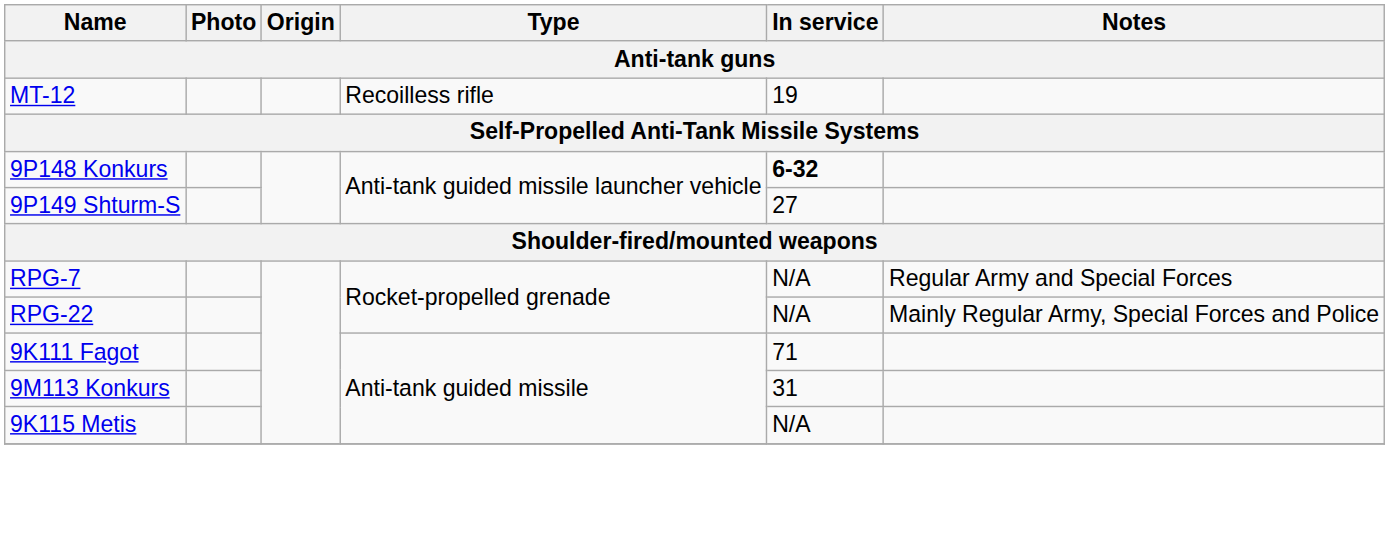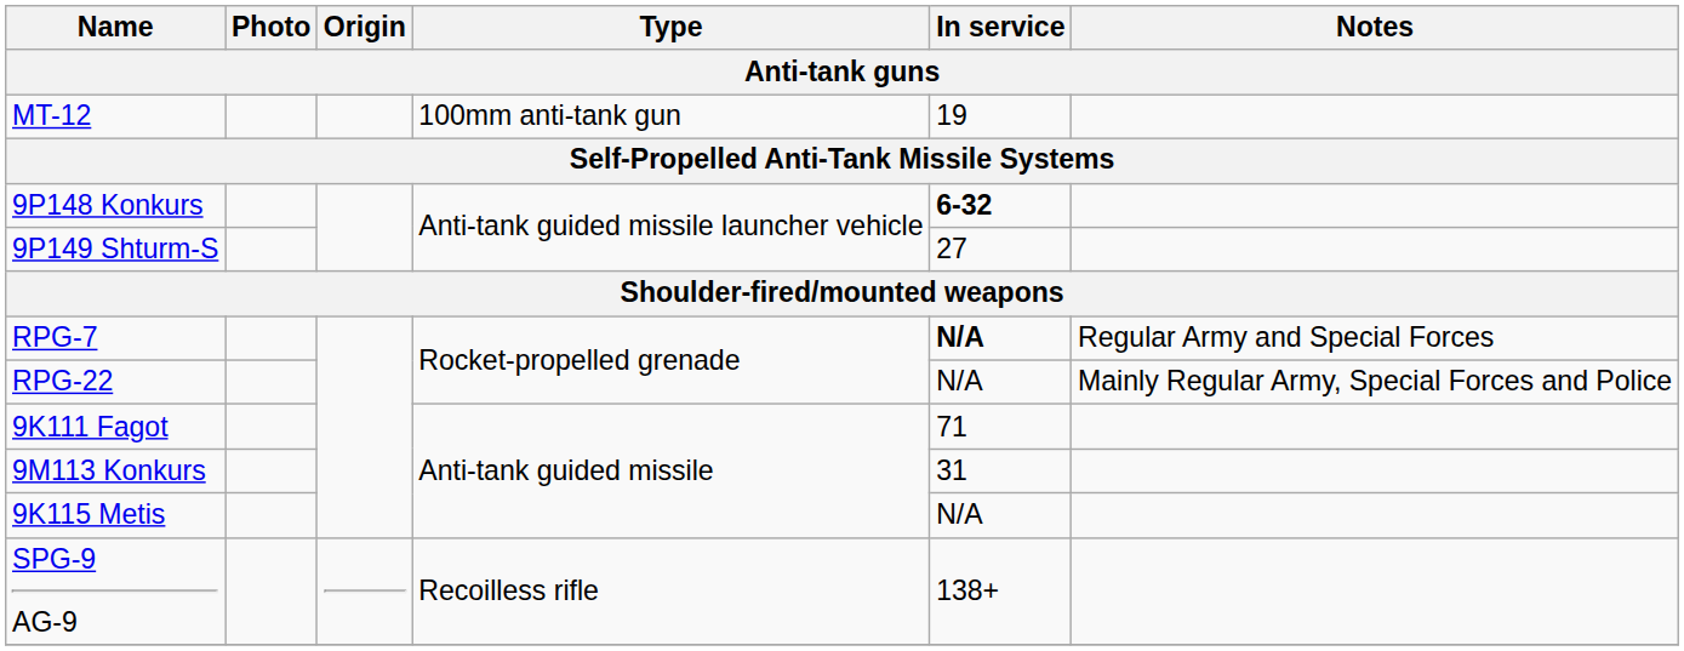 <table class="wikitable">
 <tr>
 <th>Name</th>
 <th>Photo</th>
 <th>Origin</th>
 <th>Type</th>
 <th>In service</th>
 <th>Notes</th>
 </tr>
 <tr>
 <th colspan="6">Anti-tank guns</th>
 </tr>
 <tr>
 <td><a href='#'>MT-12</a></td>
 <td></td>
 <td></td>
-<td>Recoilless rifle</td>
+<td>100mm anti-tank gun</td>
 <td>19</td>
 <td></td>
 </tr>
 <tr>
 <th colspan="6">Self-Propelled Anti-Tank Missile Systems</th>
 </tr>
 <tr>
 <td><a href='#'>9P148 Konkurs</a></td>
 <td></td>
 <td rowspan="2"></td>
 <td rowspan="2">Anti-tank guided missile launcher vehicle</td>
 <td><strong>6-32</strong></td>
 <td></td>
 </tr>
 <tr>
 <td><a href='#'>9P149 Shturm-S</a></td>
 <td></td>
 <td>27</td>
 <td></td>
 </tr>
 <tr>
 <th colspan="6">Shoulder-fired/mounted weapons</th>
 </tr>
 <tr>
 <td><a href='#'>RPG-7</a></td>
 <td></td>
 <td rowspan="5"></td>
 <td rowspan="2">Rocket-propelled grenade</td>
-<td>N/A</td>
+<td><strong>N/A</strong></td>
 <td>Regular Army and Special Forces</td>
 </tr>
 <tr>
 <td><a href='#'>RPG-22</a></td>
 <td></td>
 <td>N/A</td>
 <td>Mainly Regular Army, Special Forces and Police</td>
 </tr>
 <tr>
 <td><a href='#'>9K111 Fagot</a></td>
 <td></td>
 <td rowspan="3">Anti-tank guided missile</td>
 <td>71</td>
 <td></td>
 </tr>
 <tr>
 <td><a href='#'>9M113 Konkurs</a></td>
 <td></td>
 <td>31</td>
 <td></td>
 </tr>
 <tr>
 <td><a href='#'>9K115 Metis</a></td>
 <td></td>
 <td>N/A</td>
 <td></td>
 </tr>
 <tr>
+<td><a href='#'>SPG-9</a><hr>AG-9</td>
+<td></td>
+<td><hr></td>
+<td>Recoilless rifle</td>
+<td>138+</td>
+<td></td>
+</tr>
+<tr>
 </tr>
 </table>
